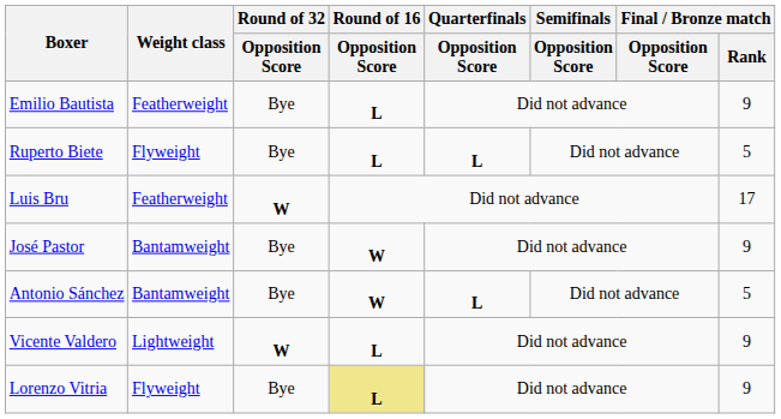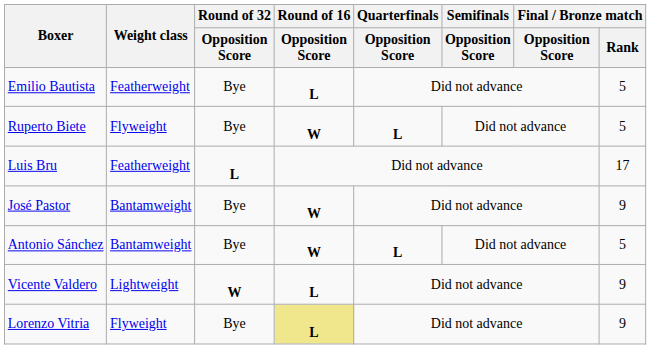 <table class=wikitable style="font-size:90%">
 <tr>
 <th rowspan="2">Boxer</th>
 <th rowspan="2">Weight class</th>
 <th>Round of 32</th>
 <th>Round of 16</th>
 <th>Quarterfinals</th>
 <th>Semifinals</th>
 <th colspan="2">Final / Bronze match</th>
 </tr>
 <tr>
 <th>Opposition<br>Score</th>
 <th>Opposition<br>Score</th>
 <th>Opposition<br>Score</th>
 <th>Opposition<br>Score</th>
 <th>Opposition<br>Score</th>
 <th>Rank</th>
 </tr>
 <tr>
 <td><a href='#'>Emilio Bautista</a></td>
 <td><a href='#'>Featherweight</a></td>
 <td align=center>Bye</td>
 <td align=center> <br> <strong>L</strong></td>
 <td align=center colspan=3>Did not advance</td>
-<td align=center>9</td>
+<td align=center>5</td>
 </tr>
 <tr>
 <td><a href='#'>Ruperto Biete</a></td>
 <td><a href='#'>Flyweight</a></td>
 <td align=center>Bye</td>
-<td align=center> <br> <strong>L</strong></td>
+<td align=center> <br> <strong>W</strong></td>
 <td align=center> <br> <strong>L</strong></td>
 <td align=center colspan=2>Did not advance</td>
 <td align=center>5</td>
 </tr>
 <tr>
 <td><a href='#'>Luis Bru</a></td>
 <td><a href='#'>Featherweight</a></td>
-<td align=center> <br> <strong>W</strong></td>
+<td align=center> <br> <strong>L</strong></td>
 <td align=center colspan=4>Did not advance</td>
 <td align=center>17</td>
 </tr>
 <tr>
 <td><a href='#'>José Pastor</a></td>
 <td><a href='#'>Bantamweight</a></td>
 <td align=center>Bye</td>
 <td align=center> <br> <strong>W</strong></td>
 <td align=center colspan=3>Did not advance</td>
 <td align=center>9</td>
 </tr>
 <tr>
 <td><a href='#'>Antonio Sánchez</a></td>
 <td><a href='#'>Bantamweight</a></td>
 <td align=center>Bye</td>
 <td align=center> <br> <strong>W</strong></td>
 <td align=center> <br> <strong>L</strong></td>
 <td align=center colspan=2>Did not advance</td>
 <td align=center>5</td>
 </tr>
 <tr>
 <td><a href='#'>Vicente Valdero</a></td>
 <td><a href='#'>Lightweight</a></td>
 <td align=center> <br> <strong>W</strong></td>
 <td align=center> <br> <strong>L</strong></td>
 <td align=center colspan=3>Did not advance</td>
 <td align=center>9</td>
 </tr>
 <tr>
 <td><a href='#'>Lorenzo Vitria</a></td>
 <td><a href='#'>Flyweight</a></td>
 <td align=center>Bye</td>
 <td align=center style="background: khaki;"> <br> <strong>L</strong></td>
 <td align=center colspan=3>Did not advance</td>
 <td align=center>9</td>
 </tr>
 </table>
